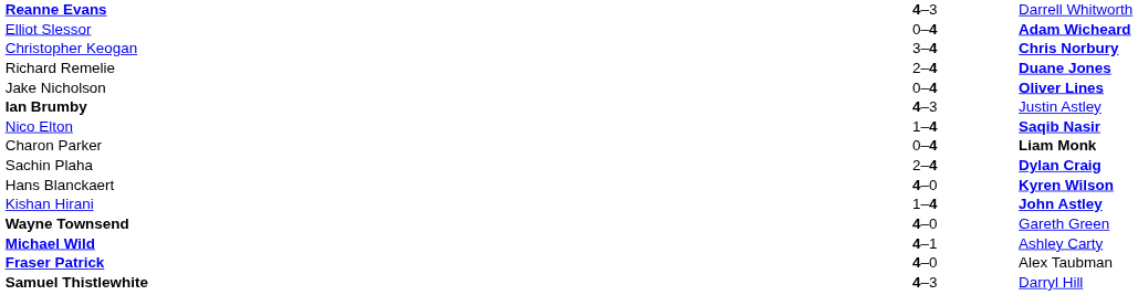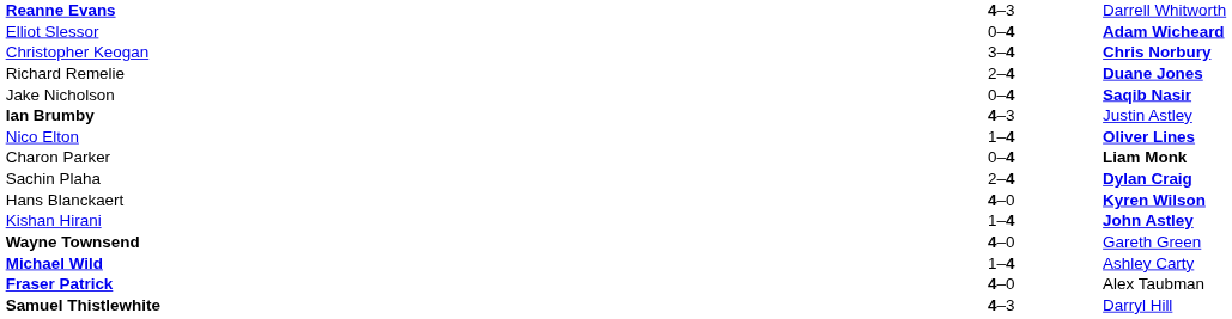 <table width="100%" cellspacing="1">
 <tr>
 <th width=45%></th>
 <th width=10%></th>
 <th width=45%></th>
 </tr>
 <tr>
 <td> <strong><a href='#'>Reanne Evans</a></strong></td>
 <td align="center"><strong>4</strong>–3</td>
 <td> <a href='#'>Darrell Whitworth</a></td>
 </tr>
 <tr>
 <td> <a href='#'>Elliot Slessor</a></td>
 <td align="center">0–<strong>4</strong></td>
 <td> <strong><a href='#'>Adam Wicheard</a></strong></td>
 </tr>
 <tr>
 <td> <a href='#'>Christopher Keogan</a></td>
 <td align="center">3–<strong>4</strong></td>
 <td> <strong><a href='#'>Chris Norbury</a></strong></td>
 </tr>
 <tr>
 <td> Richard Remelie</td>
 <td align="center">2–<strong>4</strong></td>
 <td> <strong><a href='#'>Duane Jones</a></strong></td>
 </tr>
 <tr>
 <td> Jake Nicholson</td>
 <td align="center">0–<strong>4</strong></td>
-<td> <strong><a href='#'>Oliver Lines</a></strong></td>
+<td> <strong><a href='#'>Saqib Nasir</a></strong></td>
 </tr>
 <tr>
 <td> <strong>Ian Brumby</strong></td>
 <td align="center"><strong>4</strong>–3</td>
 <td> <a href='#'>Justin Astley</a></td>
 </tr>
 <tr>
 <td> <a href='#'>Nico Elton</a></td>
 <td align="center">1–<strong>4</strong></td>
-<td> <strong><a href='#'>Saqib Nasir</a></strong></td>
+<td> <strong><a href='#'>Oliver Lines</a></strong></td>
 </tr>
 <tr>
 <td> Charon Parker</td>
 <td align="center">0–<strong>4</strong></td>
 <td> <strong>Liam Monk</strong></td>
 </tr>
 <tr>
 <td> Sachin Plaha</td>
 <td align="center">2–<strong>4</strong></td>
 <td> <strong><a href='#'>Dylan Craig</a></strong></td>
 </tr>
 <tr>
 <td> Hans Blanckaert</td>
 <td align="center"><strong>4</strong>–0</td>
 <td> <strong><a href='#'>Kyren Wilson</a></strong></td>
 </tr>
 <tr>
 <td> <a href='#'>Kishan Hirani</a></td>
 <td align="center">1–<strong>4</strong></td>
 <td> <strong><a href='#'>John Astley</a></strong></td>
 </tr>
 <tr>
 <td> <strong>Wayne Townsend</strong></td>
 <td align="center"><strong>4</strong>–0</td>
 <td> <a href='#'>Gareth Green</a></td>
 </tr>
 <tr>
 <td> <strong><a href='#'>Michael Wild</a></strong></td>
-<td align="center"><strong>4</strong>–1</td>
+<td align="center">1–<strong>4</strong></td>
 <td> <a href='#'>Ashley Carty</a></td>
 </tr>
 <tr>
 <td> <strong><a href='#'>Fraser Patrick</a></strong></td>
 <td align="center"><strong>4</strong>–0</td>
 <td> Alex Taubman</td>
 </tr>
 <tr>
 <td> <strong>Samuel Thistlewhite</strong></td>
 <td align="center"><strong>4</strong>–3</td>
 <td> <a href='#'>Darryl Hill</a></td>
 </tr>
 </table>
